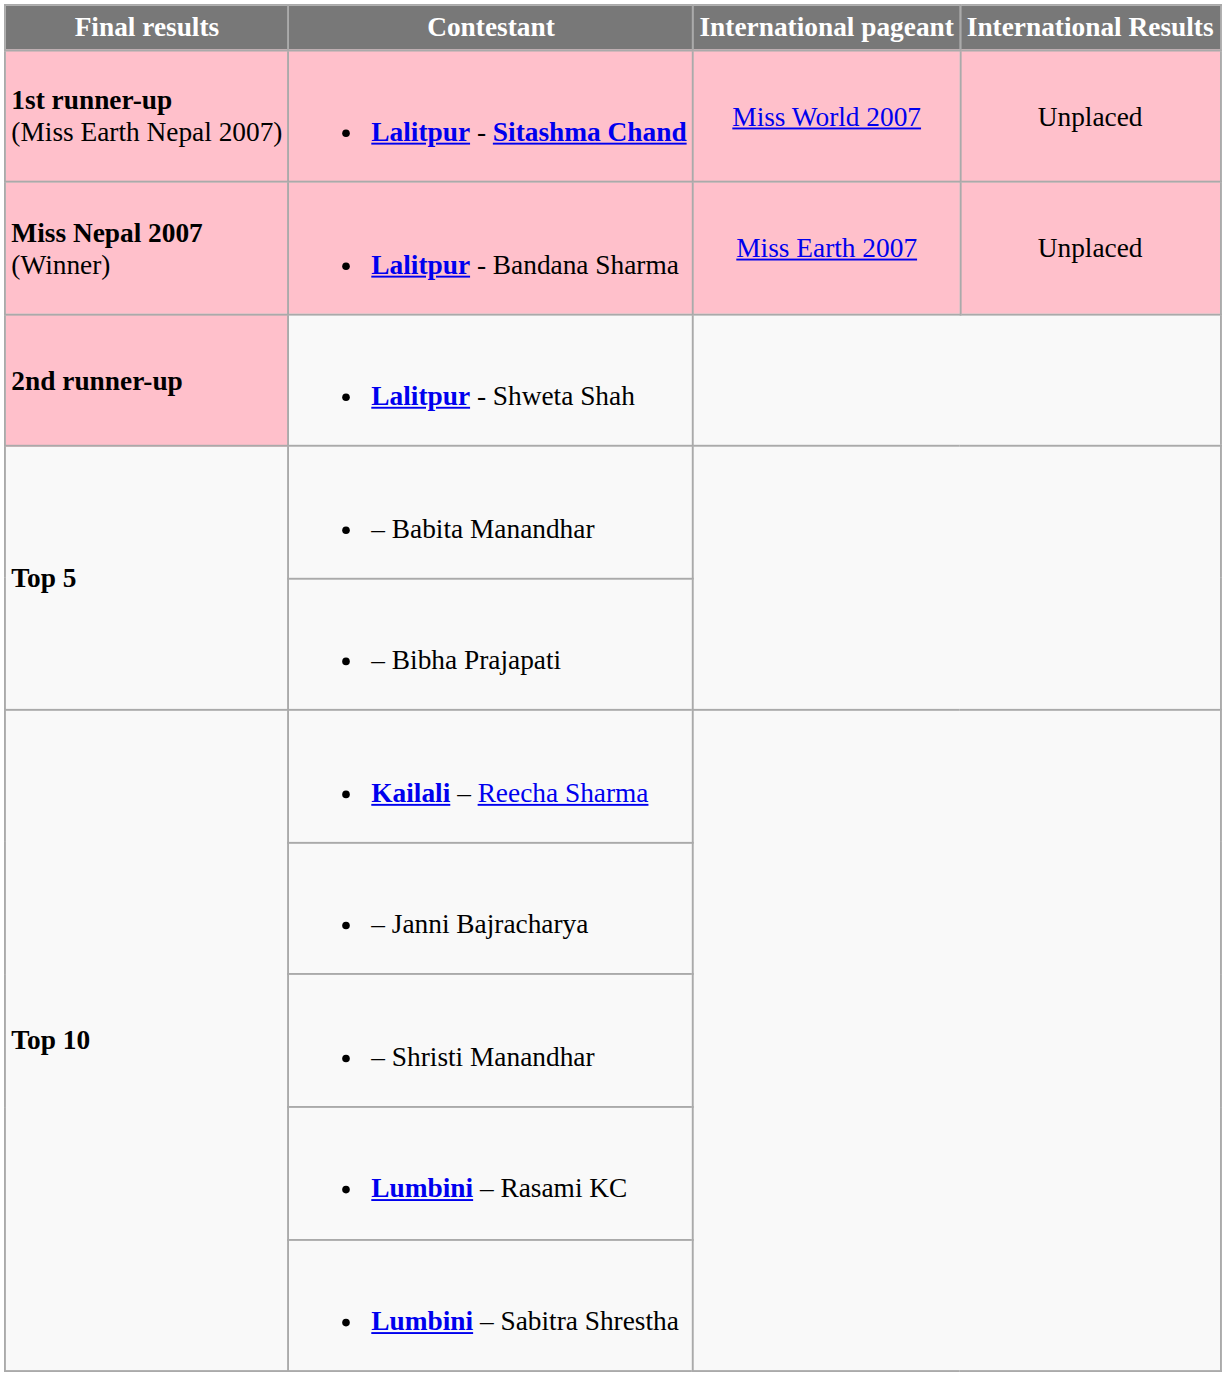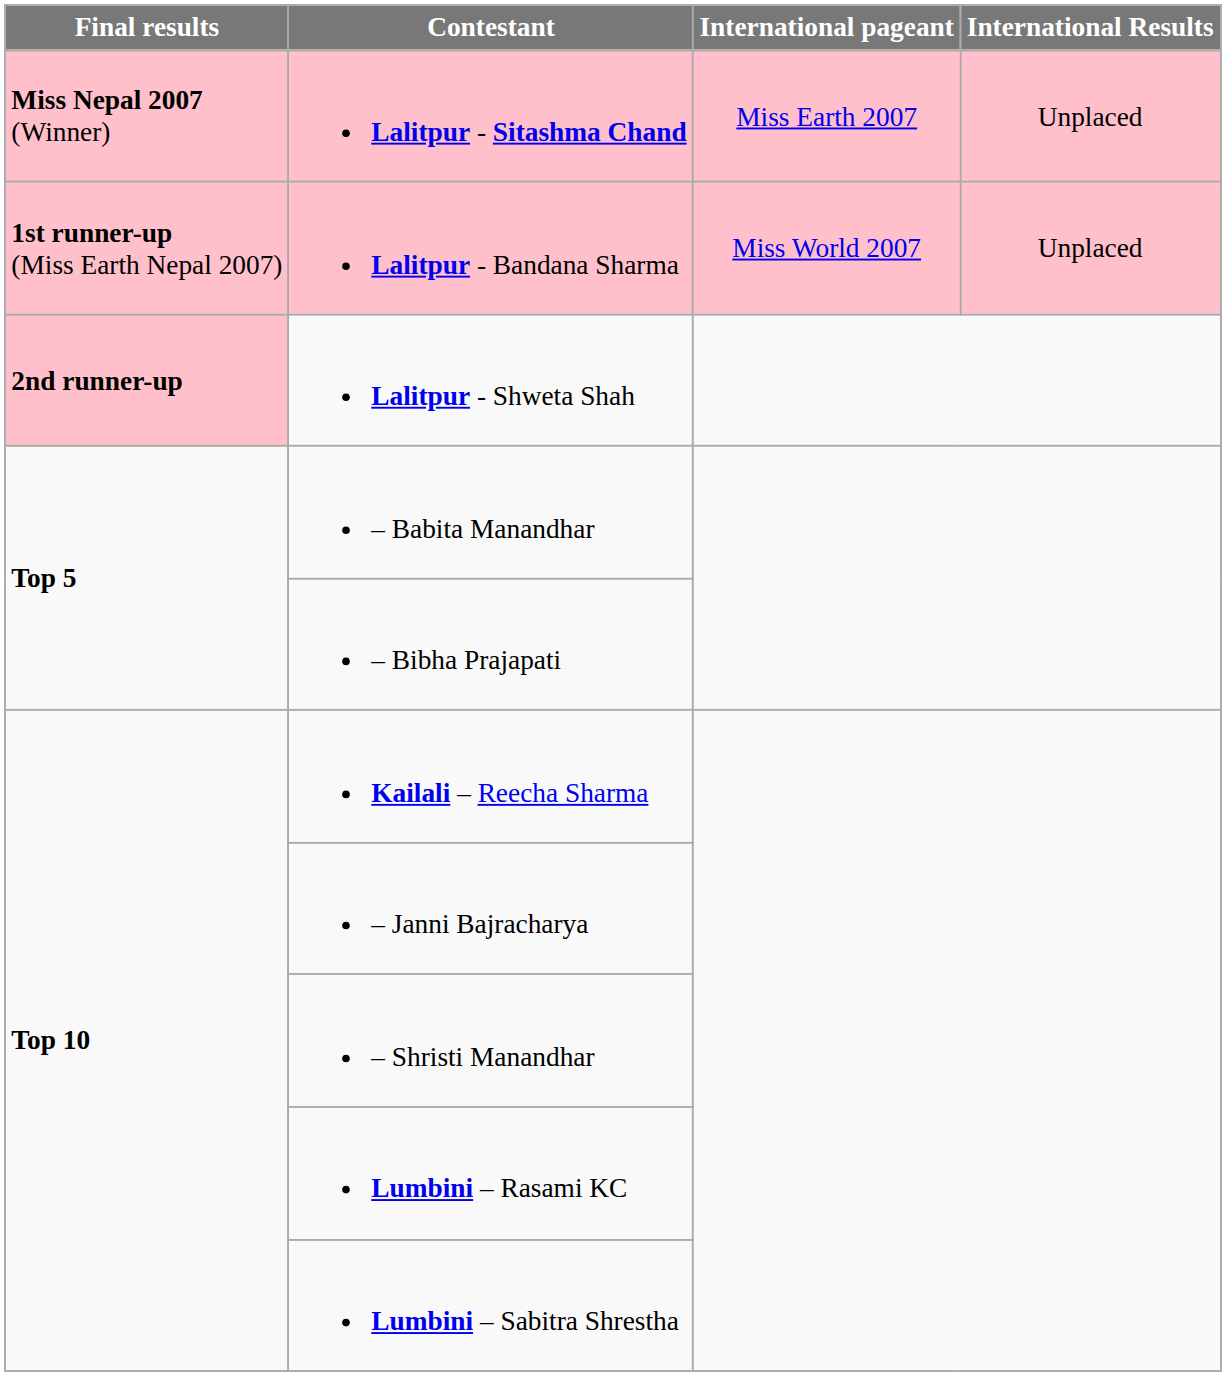 <table class="wikitable sortable" style="font-size: 90%">
 <tr>
 <th style="background-color:#787878;color:#FFFFFF;">Final results</th>
 <th style="background-color:#787878;color:#FFFFFF;">Contestant</th>
 <th style="background-color:#787878;color:#FFFFFF;">International pageant</th>
 <th style="background-color:#787878;color:#FFFFFF;">International Results</th>
 </tr>
 <tr>
-<td style="background:pink;"><strong>1st runner-up</strong><br>(Miss Earth Nepal 2007)</td>
+<td style="background:pink;"><strong>Miss Nepal 2007</strong><br>(Winner)</td>
 <td style="background:pink;"><br><ul><li><strong> <a href='#'>Lalitpur</a></strong> - <strong><a href='#'>Sitashma Chand</a></strong></li></ul></td>
-<td style="background:pink; text-align:center;"><a href='#'>Miss World 2007</a></td>
+<td style="background:pink; text-align:center;"><a href='#'>Miss Earth 2007</a></td>
 <td style="background:pink; text-align:center;">Unplaced</td>
 </tr>
 <tr>
-<td style="background:pink;"><strong>Miss Nepal 2007</strong><br>(Winner)</td>
+<td style="background:pink;"><strong>1st runner-up</strong><br>(Miss Earth Nepal 2007)</td>
 <td style="background:pink;"><br><ul><li><strong> <a href='#'>Lalitpur</a></strong> - Bandana Sharma</li></ul></td>
-<td style="background:pink; text-align:center;"><a href='#'>Miss Earth 2007</a></td>
+<td style="background:pink; text-align:center;"><a href='#'>Miss World 2007</a></td>
 <td style="background:pink; text-align:center;">Unplaced</td>
 </tr>
 <tr>
 <td style="background: pink;"><strong>2nd runner-up</strong></td>
 <td><br><ul><li><strong> <a href='#'>Lalitpur</a></strong> - Shweta Shah</li></ul></td>
 </tr>
 <tr>
 <td rowspan="2"><strong>Top 5</strong></td>
 <td><br><ul><li><strong></strong> – Babita Manandhar</li></ul></td>
 <td colspan="2" rowspan="2"></td>
 </tr>
 <tr>
 <td><br><ul><li><strong></strong> – Bibha Prajapati</li></ul></td>
 </tr>
 <tr>
 <td rowspan="5"><strong>Top 10</strong></td>
 <td><br><ul><li><strong> <a href='#'>Kailali</a></strong> – <a href='#'>Reecha Sharma</a></li></ul></td>
 <td colspan="2" rowspan="5"></td>
 </tr>
 <tr>
 <td><br><ul><li><strong></strong> – Janni Bajracharya</li></ul></td>
 </tr>
 <tr>
 <td><br><ul><li><strong></strong> – Shristi Manandhar</li></ul></td>
 </tr>
 <tr>
 <td><br><ul><li><strong> <a href='#'>Lumbini</a></strong> – Rasami KC</li></ul></td>
 </tr>
 <tr>
 <td><br><ul><li><strong> <a href='#'>Lumbini</a></strong> – Sabitra Shrestha</li></ul></td>
 </tr>
 </table>
